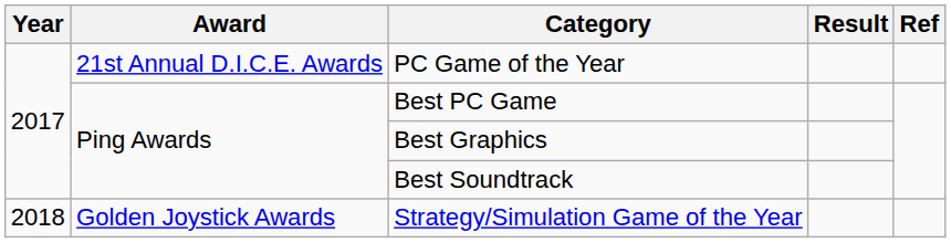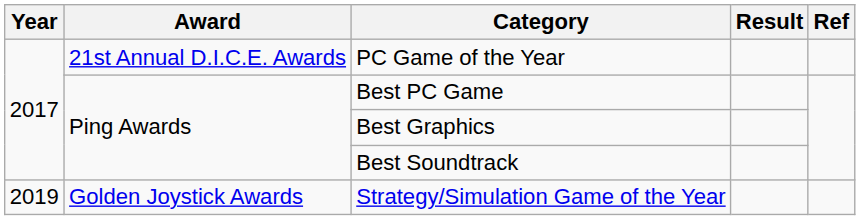 <table class="wikitable sortable">
 <tr>
 <th>Year</th>
 <th>Award</th>
 <th>Category</th>
 <th>Result</th>
 <th>Ref</th>
 </tr>
 <tr>
 <td style="text-align:center;" rowspan="4">2017</td>
 <td><a href='#'>21st Annual D.I.C.E. Awards</a></td>
 <td>PC Game of the Year</td>
 <td></td>
 <td style="text-align:center;"></td>
 </tr>
 <tr>
 <td rowspan="3">Ping Awards</td>
 <td>Best PC Game</td>
 <td></td>
 <td rowspan="3" style="text-align:center;"></td>
 </tr>
 <tr>
 <td>Best Graphics</td>
 <td></td>
 </tr>
 <tr>
 <td>Best Soundtrack</td>
 <td></td>
 </tr>
 <tr>
-<td style="text-align:center;" rowspan="1">2018</td>
+<td style="text-align:center;" rowspan="1">2019</td>
 <td><a href='#'>Golden Joystick Awards</a></td>
 <td><a href='#'>Strategy/Simulation Game of the Year</a></td>
 <td></td>
 <td style="text-align:center;"></td>
 </tr>
 </table>
